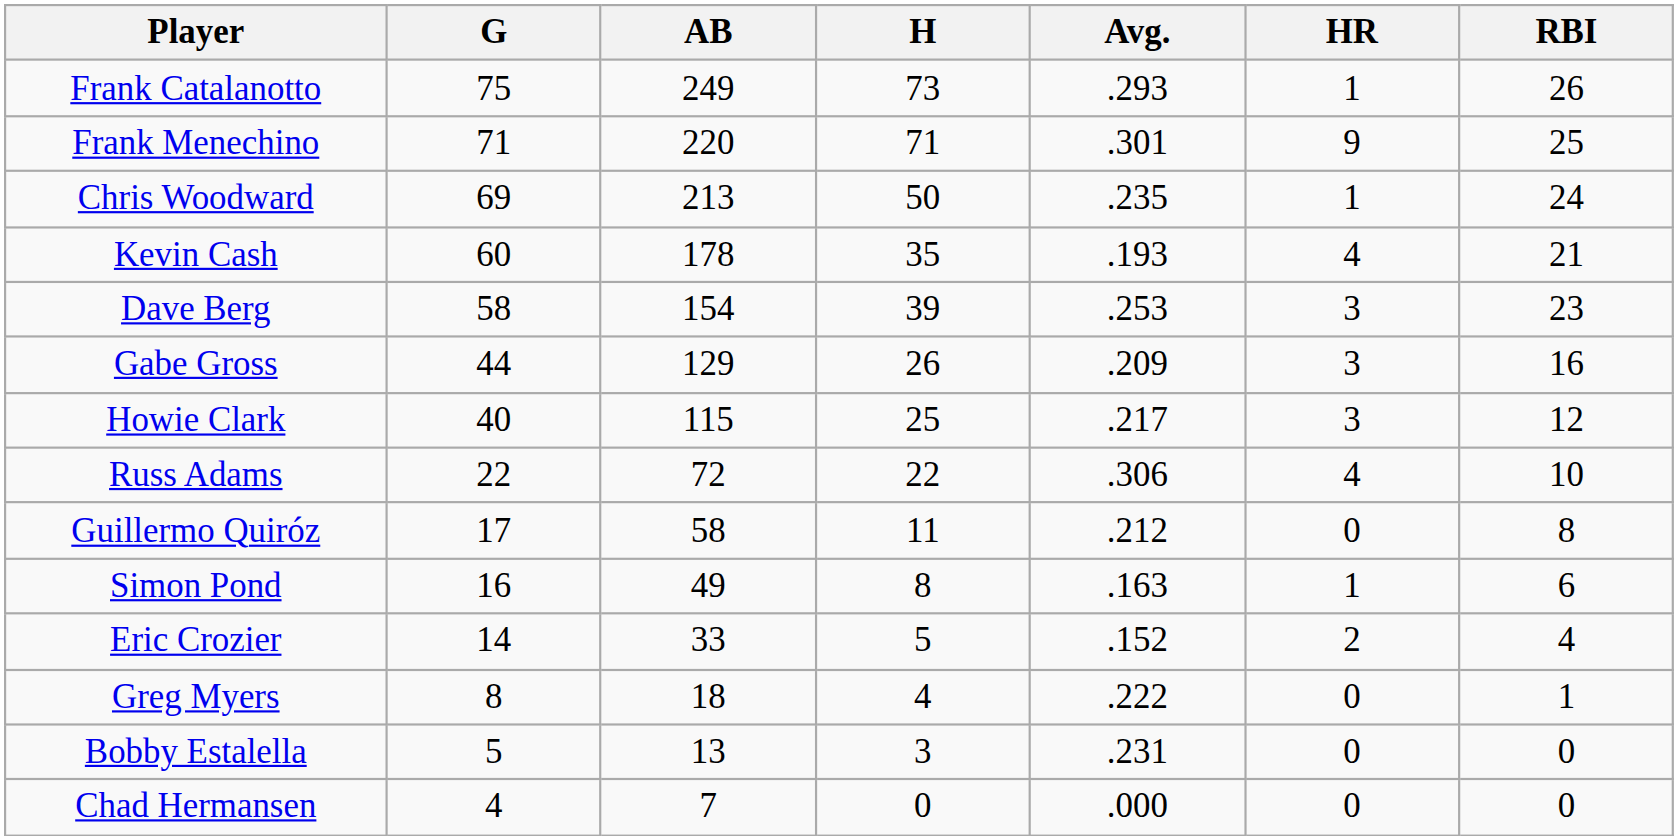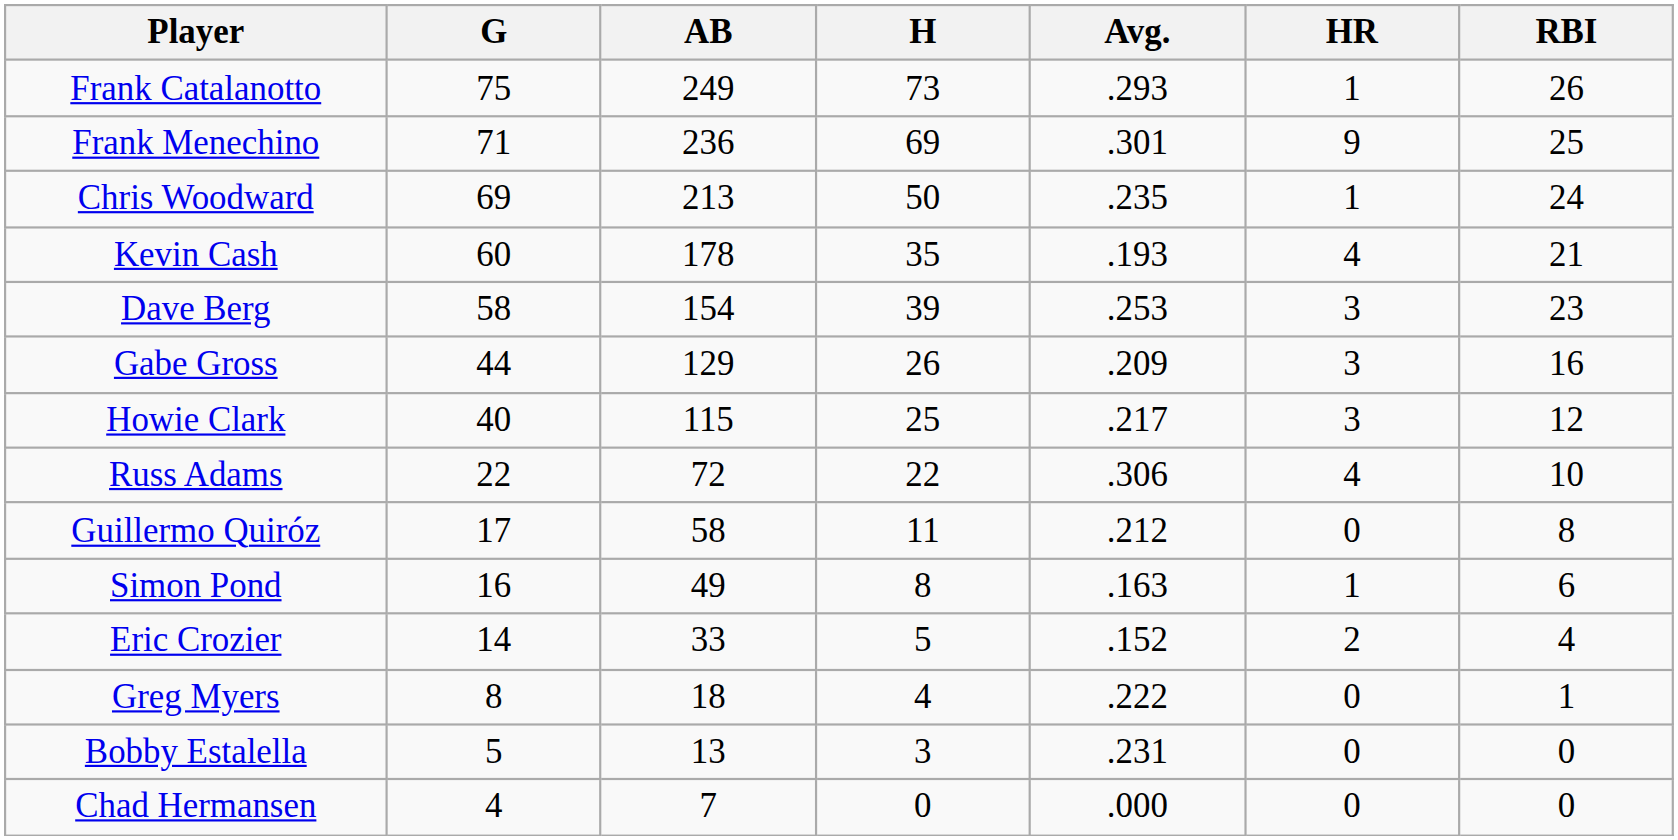 <table class="wikitable sortable">
 <tr>
 <th bgcolor="#DDDDFF" width="16%">Player</th>
 <th bgcolor="#DDDDFF" width="9%">G</th>
 <th bgcolor="#DDDDFF" width="9%">AB</th>
 <th bgcolor="#DDDDFF" width="9%">H</th>
 <th bgcolor="#DDDDFF" width="9%">Avg.</th>
 <th bgcolor="#DDDDFF" width="9%">HR</th>
 <th bgcolor="#DDDDFF" width="9%">RBI</th>
 </tr>
 <tr align="center">
 <td><a href='#'>Frank Catalanotto</a></td>
 <td>75</td>
 <td>249</td>
 <td>73</td>
 <td>.293</td>
 <td>1</td>
 <td>26</td>
 </tr>
 <tr align=center>
 <td><a href='#'>Frank Menechino</a></td>
 <td>71</td>
-<td>220</td>
-<td>71</td>
+<td>236</td>
+<td>69</td>
 <td>.301</td>
 <td>9</td>
 <td>25</td>
 </tr>
 <tr align=center>
 <td><a href='#'>Chris Woodward</a></td>
 <td>69</td>
 <td>213</td>
 <td>50</td>
 <td>.235</td>
 <td>1</td>
 <td>24</td>
 </tr>
 <tr align=center>
 <td><a href='#'>Kevin Cash</a></td>
 <td>60</td>
 <td>178</td>
 <td>35</td>
 <td>.193</td>
 <td>4</td>
 <td>21</td>
 </tr>
 <tr align=center>
 <td><a href='#'>Dave Berg</a></td>
 <td>58</td>
 <td>154</td>
 <td>39</td>
 <td>.253</td>
 <td>3</td>
 <td>23</td>
 </tr>
 <tr align=center>
 <td><a href='#'>Gabe Gross</a></td>
 <td>44</td>
 <td>129</td>
 <td>26</td>
 <td>.209</td>
 <td>3</td>
 <td>16</td>
 </tr>
 <tr align=center>
 <td><a href='#'>Howie Clark</a></td>
 <td>40</td>
 <td>115</td>
 <td>25</td>
 <td>.217</td>
 <td>3</td>
 <td>12</td>
 </tr>
 <tr align=center>
 <td><a href='#'>Russ Adams</a></td>
 <td>22</td>
 <td>72</td>
 <td>22</td>
 <td>.306</td>
 <td>4</td>
 <td>10</td>
 </tr>
 <tr align=center>
 <td><a href='#'>Guillermo Quiróz</a></td>
 <td>17</td>
 <td>58</td>
 <td>11</td>
 <td>.212</td>
 <td>0</td>
 <td>8</td>
 </tr>
 <tr align=center>
 <td><a href='#'>Simon Pond</a></td>
 <td>16</td>
 <td>49</td>
 <td>8</td>
 <td>.163</td>
 <td>1</td>
 <td>6</td>
 </tr>
 <tr align=center>
 <td><a href='#'>Eric Crozier</a></td>
 <td>14</td>
 <td>33</td>
 <td>5</td>
 <td>.152</td>
 <td>2</td>
 <td>4</td>
 </tr>
 <tr align=center>
 <td><a href='#'>Greg Myers</a></td>
 <td>8</td>
 <td>18</td>
 <td>4</td>
 <td>.222</td>
 <td>0</td>
 <td>1</td>
 </tr>
 <tr align=center>
 <td><a href='#'>Bobby Estalella</a></td>
 <td>5</td>
 <td>13</td>
 <td>3</td>
 <td>.231</td>
 <td>0</td>
 <td>0</td>
 </tr>
 <tr align=center>
 <td><a href='#'>Chad Hermansen</a></td>
 <td>4</td>
 <td>7</td>
 <td>0</td>
 <td>.000</td>
 <td>0</td>
 <td>0</td>
 </tr>
 </table>
